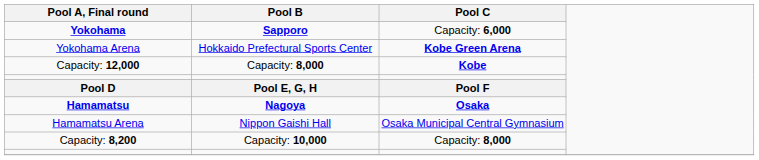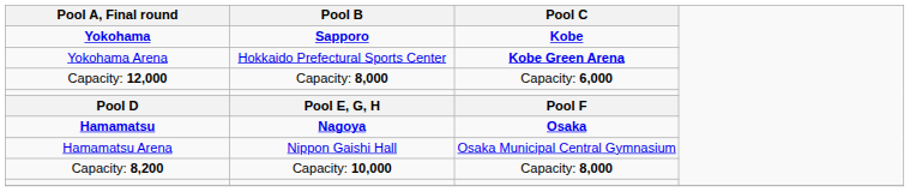 <table class=wikitable style=text-align:center>
 <tr>
 <th width=25%>Pool A, Final round</th>
 <th width=25%>Pool B</th>
 <th width=25%>Pool C</th>
 <td width=25% rowspan=10></td>
 </tr>
 <tr>
 <td><strong><a href='#'>Yokohama</a></strong></td>
 <td><strong><a href='#'>Sapporo</a></strong></td>
-<td>Capacity: <strong>6,000</strong></td>
+<td><strong><a href='#'>Kobe</a></strong></td>
 </tr>
 <tr>
 <td><a href='#'>Yokohama Arena</a></td>
 <td><a href='#'>Hokkaido Prefectural Sports Center</a></td>
 <td><strong><a href='#'>Kobe Green Arena</a></strong></td>
 </tr>
 <tr>
 <td>Capacity: <strong>12,000</strong></td>
 <td>Capacity: <strong>8,000</strong></td>
-<td><strong><a href='#'>Kobe</a></strong></td>
+<td>Capacity: <strong>6,000</strong></td>
 </tr>
 <tr>
 <td></td>
 <td></td>
 <td></td>
 </tr>
 <tr>
 <th width=25%>Pool D</th>
 <th width=25%>Pool E, G, H</th>
 <th width=25%>Pool F</th>
 </tr>
 <tr>
 <td><strong><a href='#'>Hamamatsu</a></strong></td>
 <td><strong><a href='#'>Nagoya</a></strong></td>
 <td><strong><a href='#'>Osaka</a></strong></td>
 </tr>
 <tr>
 <td><a href='#'>Hamamatsu Arena</a></td>
 <td><a href='#'>Nippon Gaishi Hall</a></td>
 <td><a href='#'>Osaka Municipal Central Gymnasium</a></td>
 </tr>
 <tr>
 <td>Capacity: <strong>8,200</strong></td>
 <td>Capacity: <strong>10,000</strong></td>
 <td>Capacity: <strong>8,000</strong></td>
 </tr>
 <tr>
 <td></td>
 <td></td>
 <td></td>
 </tr>
 <tr>
 </tr>
 </table>
